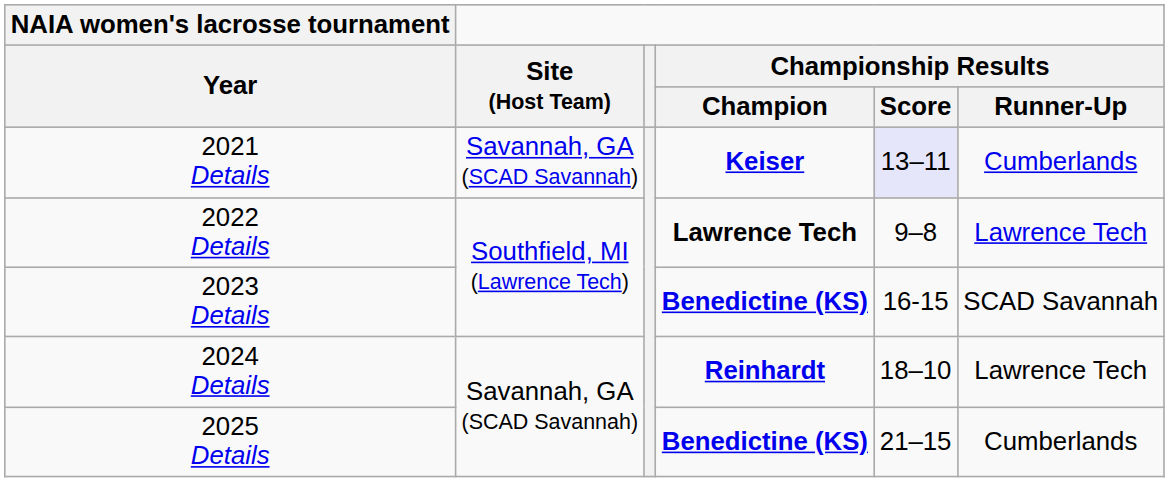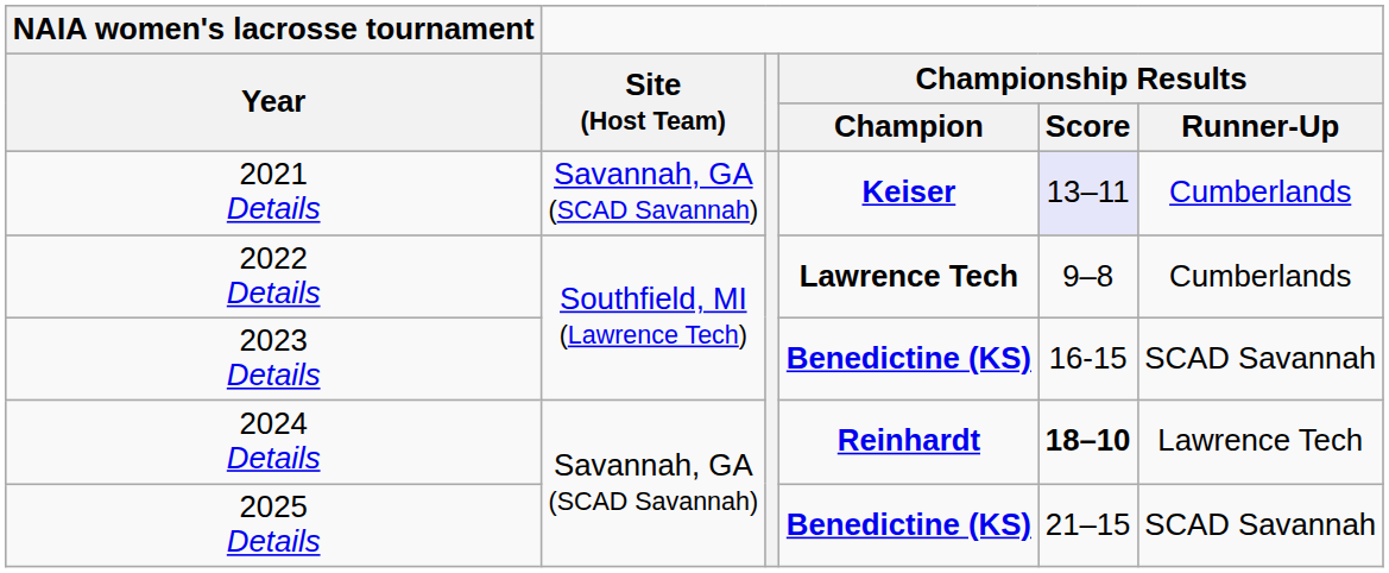 <table class="wikitable" style="text-align:center">
 <tr>
 <th style=>NAIA women's lacrosse tournament</th>
 </tr>
 <tr>
 <th rowspan="2">Year</th>
 <th rowspan="2">Site<br><small>(Host Team)</small></th>
 <th rowspan="2"></th>
 <th colspan=3>Championship Results</th>
 </tr>
 <tr>
 <th>Champion</th>
 <th>Score</th>
 <th>Runner-Up</th>
 </tr>
 <tr>
 <td>2021<br><em><a href='#'>Details</a></em></td>
 <td><a href='#'>Savannah, GA</a><br><small>(<a href='#'>SCAD Savannah</a>)</small></td>
 <th rowspan=5></th>
 <td><strong><a href='#'>Keiser</a></strong></td>
 <td style="background: lavender;">13–11</td>
 <td><a href='#'>Cumberlands</a></td>
 </tr>
 <tr>
 <td>2022<br><em><a href='#'>Details</a></em></td>
 <td rowspan=2><a href='#'>Southfield, MI</a><br><small>(<a href='#'>Lawrence Tech</a>)</small></td>
 <td><strong>Lawrence Tech</strong></td>
 <td>9–8</td>
-<td><a href='#'>Lawrence Tech</a></td>
+<td>Cumberlands</td>
 </tr>
 <tr>
 <td>2023<br><em><a href='#'>Details</a></em></td>
 <td><strong><a href='#'>Benedictine (KS)</a></strong></td>
 <td>16-15</td>
 <td>SCAD Savannah</td>
 </tr>
 <tr>
 <td>2024<br><em><a href='#'>Details</a></em></td>
 <td rowspan=2>Savannah, GA<br><small>(SCAD Savannah)</small></td>
 <td><strong><a href='#'>Reinhardt</a></strong></td>
-<td>18–10</td>
+<td><strong>18–10</strong></td>
 <td>Lawrence Tech</td>
 </tr>
 <tr>
 <td>2025<br><em><a href='#'>Details</a></em></td>
 <td><strong><a href='#'>Benedictine (KS)</a></strong></td>
 <td>21–15</td>
-<td>Cumberlands</td>
+<td>SCAD Savannah</td>
 </tr>
 </table>
